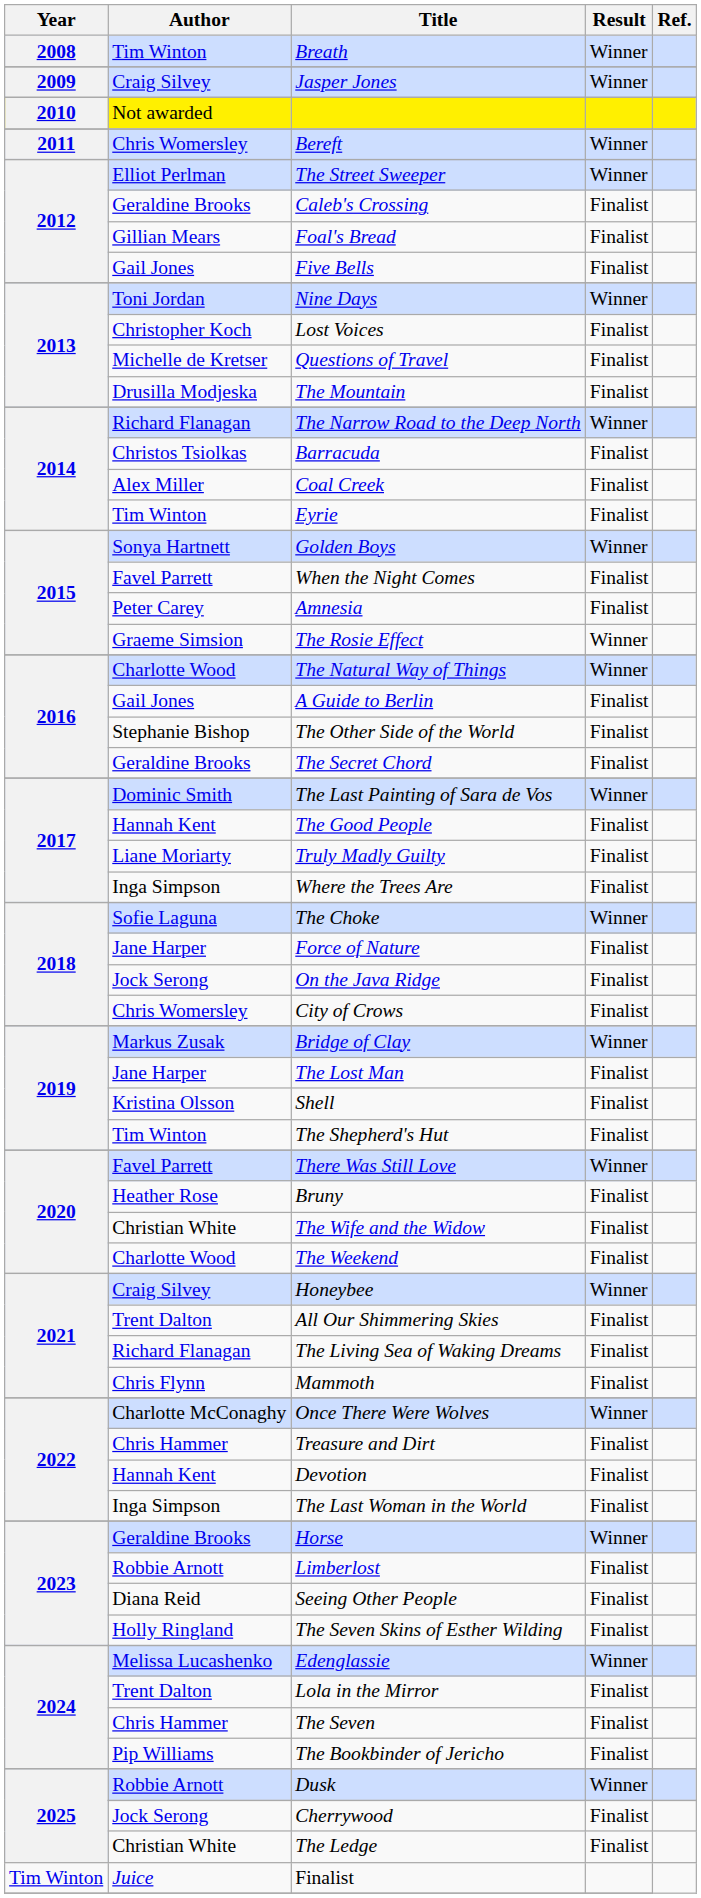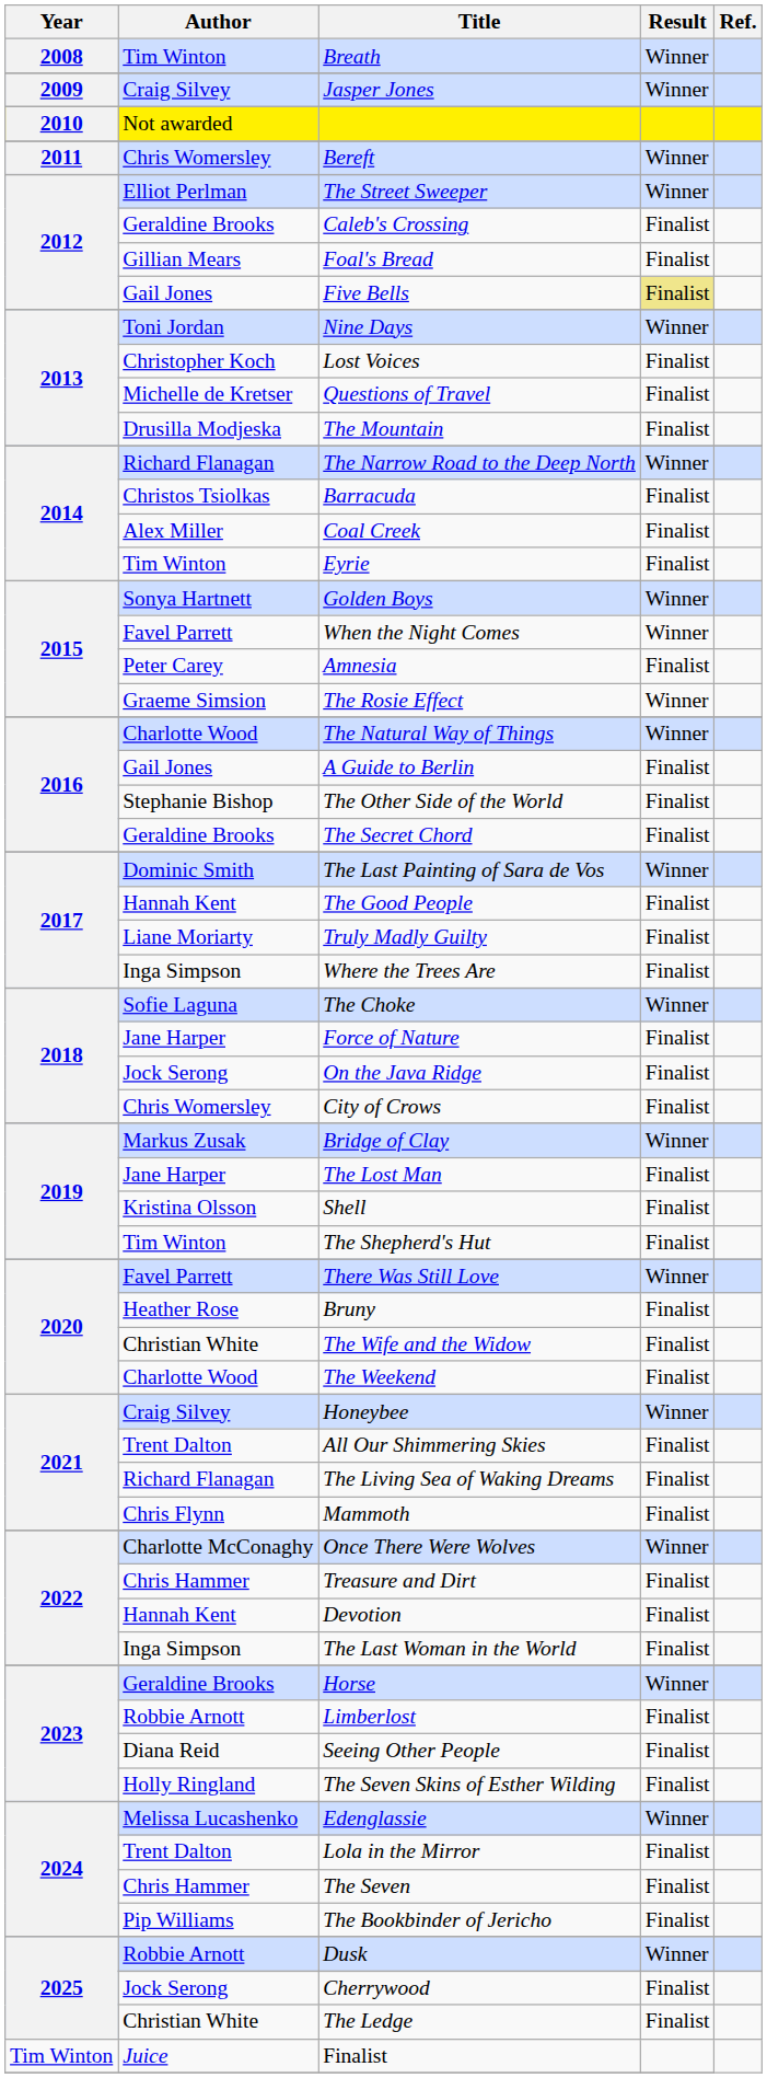 <table class="wikitable">
 <tr>
 <th>Year</th>
 <th>Author</th>
 <th>Title</th>
 <th>Result</th>
 <th>Ref.</th>
 </tr>
 <tr style="background:#cddeff">
 <th><a href='#'>2008</a></th>
 <td><a href='#'>Tim Winton</a></td>
 <td><em><a href='#'>Breath</a></em></td>
 <td>Winner</td>
 <td></td>
 </tr>
 <tr>
 </tr>
 <tr style="background:#cddeff">
 <th><a href='#'>2009</a></th>
 <td><a href='#'>Craig Silvey</a></td>
 <td><em><a href='#'>Jasper Jones</a></em></td>
 <td>Winner</td>
 <td></td>
 </tr>
 <tr>
 </tr>
 <tr style="background:#fff000">
 <th><a href='#'>2010</a></th>
 <td>Not awarded</td>
 <td></td>
 <td></td>
 <td></td>
 </tr>
 <tr>
 </tr>
 <tr style="background:#cddeff">
 <th><a href='#'>2011</a></th>
 <td><a href='#'>Chris Womersley</a></td>
 <td><em><a href='#'>Bereft</a></em></td>
 <td>Winner</td>
 <td></td>
 </tr>
 <tr>
 </tr>
 <tr style="background:#cddeff">
 <th rowspan="4"><a href='#'>2012</a></th>
 <td><a href='#'>Elliot Perlman</a></td>
 <td><em><a href='#'>The Street Sweeper</a></em></td>
 <td>Winner</td>
 <td></td>
 </tr>
 <tr>
 <td><a href='#'>Geraldine Brooks</a></td>
 <td><em><a href='#'>Caleb's Crossing</a></em></td>
 <td>Finalist</td>
 <td></td>
 </tr>
 <tr>
 <td><a href='#'>Gillian Mears</a></td>
 <td><em><a href='#'>Foal's Bread</a></em></td>
 <td>Finalist</td>
 <td></td>
 </tr>
 <tr>
 <td><a href='#'>Gail Jones</a></td>
 <td><em><a href='#'>Five Bells</a></em></td>
-<td>Finalist</td>
+<td style="background: khaki;">Finalist</td>
 <td></td>
 </tr>
 <tr>
 </tr>
 <tr style="background:#cddeff">
 <th rowspan="4"><a href='#'>2013</a></th>
 <td><a href='#'>Toni Jordan</a></td>
 <td><em><a href='#'>Nine Days</a></em></td>
 <td>Winner</td>
 <td></td>
 </tr>
 <tr>
 <td><a href='#'>Christopher Koch</a></td>
 <td><em>Lost Voices</em></td>
 <td>Finalist</td>
 <td></td>
 </tr>
 <tr>
 <td><a href='#'>Michelle de Kretser</a></td>
 <td><em><a href='#'>Questions of Travel</a></em></td>
 <td>Finalist</td>
 <td></td>
 </tr>
 <tr>
 <td><a href='#'>Drusilla Modjeska</a></td>
 <td><em><a href='#'>The Mountain</a></em></td>
 <td>Finalist</td>
 <td></td>
 </tr>
 <tr>
 </tr>
 <tr style="background:#cddeff">
 <th rowspan="4"><a href='#'>2014</a></th>
 <td><a href='#'>Richard Flanagan</a></td>
 <td><em><a href='#'>The Narrow Road to the Deep North</a></em></td>
 <td>Winner</td>
 <td></td>
 </tr>
 <tr>
 <td><a href='#'>Christos Tsiolkas</a></td>
 <td><em><a href='#'>Barracuda</a></em></td>
 <td>Finalist</td>
 <td></td>
 </tr>
 <tr>
 <td><a href='#'>Alex Miller</a></td>
 <td><em><a href='#'>Coal Creek</a></em></td>
 <td>Finalist</td>
 <td></td>
 </tr>
 <tr>
 <td><a href='#'>Tim Winton</a></td>
 <td><em><a href='#'>Eyrie</a></em></td>
 <td>Finalist</td>
 <td></td>
 </tr>
 <tr>
 </tr>
 <tr style="background:#cddeff">
 <th rowspan="4"><a href='#'>2015</a></th>
 <td><a href='#'>Sonya Hartnett</a></td>
 <td><em><a href='#'>Golden Boys</a></em></td>
 <td>Winner</td>
 <td></td>
 </tr>
 <tr>
 <td><a href='#'>Favel Parrett</a></td>
 <td><em>When the Night Comes</em></td>
-<td>Finalist</td>
+<td>Winner</td>
 <td></td>
 </tr>
 <tr>
 <td><a href='#'>Peter Carey</a></td>
 <td><em><a href='#'>Amnesia</a></em></td>
 <td>Finalist</td>
 <td></td>
 </tr>
 <tr>
 <td><a href='#'>Graeme Simsion</a></td>
 <td><em><a href='#'>The Rosie Effect</a></em></td>
 <td>Winner</td>
 <td></td>
 </tr>
 <tr>
 </tr>
 <tr style="background:#cddeff">
 <th rowspan="4"><a href='#'>2016</a></th>
 <td><a href='#'>Charlotte Wood</a></td>
 <td><em><a href='#'>The Natural Way of Things</a></em></td>
 <td>Winner</td>
 <td></td>
 </tr>
 <tr>
 <td><a href='#'>Gail Jones</a></td>
 <td><em><a href='#'>A Guide to Berlin</a></em></td>
 <td>Finalist</td>
 <td></td>
 </tr>
 <tr>
 <td>Stephanie Bishop</td>
 <td><em>The Other Side of the World</em></td>
 <td>Finalist</td>
 <td></td>
 </tr>
 <tr>
 <td><a href='#'>Geraldine Brooks</a></td>
 <td><em><a href='#'>The Secret Chord</a></em></td>
 <td>Finalist</td>
 <td></td>
 </tr>
 <tr>
 </tr>
 <tr style="background:#cddeff">
 <th rowspan="4"><a href='#'>2017</a></th>
 <td><a href='#'>Dominic Smith</a></td>
 <td><em>The Last Painting of Sara de Vos</em></td>
 <td>Winner</td>
 <td></td>
 </tr>
 <tr>
 <td><a href='#'>Hannah Kent</a></td>
 <td><em><a href='#'>The Good People</a></em></td>
 <td>Finalist</td>
 <td></td>
 </tr>
 <tr>
 <td><a href='#'>Liane Moriarty</a></td>
 <td><em><a href='#'>Truly Madly Guilty</a></em></td>
 <td>Finalist</td>
 <td></td>
 </tr>
 <tr>
 <td>Inga Simpson</td>
 <td><em>Where the Trees Are</em></td>
 <td>Finalist</td>
 <td></td>
 </tr>
 <tr>
 </tr>
 <tr style="background:#cddeff">
 <th rowspan="4"><a href='#'>2018</a></th>
 <td><a href='#'>Sofie Laguna</a></td>
 <td><em>The Choke</em></td>
 <td>Winner</td>
 <td></td>
 </tr>
 <tr>
 <td><a href='#'>Jane Harper</a></td>
 <td><em><a href='#'>Force of Nature</a></em></td>
 <td>Finalist</td>
 <td></td>
 </tr>
 <tr>
 <td><a href='#'>Jock Serong</a></td>
 <td><em><a href='#'>On the Java Ridge</a></em></td>
 <td>Finalist</td>
 <td></td>
 </tr>
 <tr>
 <td><a href='#'>Chris Womersley</a></td>
 <td><em>City of Crows</em></td>
 <td>Finalist</td>
 <td></td>
 </tr>
 <tr>
 </tr>
 <tr style="background:#cddeff">
 <th rowspan="4"><a href='#'>2019</a></th>
 <td><a href='#'>Markus Zusak</a></td>
 <td><em><a href='#'>Bridge of Clay</a></em></td>
 <td>Winner</td>
 <td></td>
 </tr>
 <tr>
 <td><a href='#'>Jane Harper</a></td>
 <td><em><a href='#'>The Lost Man</a></em></td>
 <td>Finalist</td>
 <td></td>
 </tr>
 <tr>
 <td><a href='#'>Kristina Olsson</a></td>
 <td><em>Shell</em></td>
 <td>Finalist</td>
 <td></td>
 </tr>
 <tr>
 <td><a href='#'>Tim Winton</a></td>
 <td><em>The Shepherd's Hut</em></td>
 <td>Finalist</td>
 <td></td>
 </tr>
 <tr>
 </tr>
 <tr style="background:#cddeff">
 <th rowspan="4"><a href='#'>2020</a></th>
 <td><a href='#'>Favel Parrett</a></td>
 <td><em><a href='#'>There Was Still Love</a></em></td>
 <td>Winner</td>
 <td></td>
 </tr>
 <tr>
 <td><a href='#'>Heather Rose</a></td>
 <td><em>Bruny</em></td>
 <td>Finalist</td>
 <td></td>
 </tr>
 <tr>
 <td>Christian White</td>
 <td><em><a href='#'>The Wife and the Widow</a></em></td>
 <td>Finalist</td>
 <td></td>
 </tr>
 <tr>
 <td><a href='#'>Charlotte Wood</a></td>
 <td><em><a href='#'>The Weekend</a></em></td>
 <td>Finalist</td>
 <td></td>
 </tr>
 <tr>
 </tr>
 <tr style="background:#cddeff">
 <th rowspan="4"><a href='#'>2021</a></th>
 <td><a href='#'>Craig Silvey</a></td>
 <td><em>Honeybee</em></td>
 <td>Winner</td>
 <td></td>
 </tr>
 <tr>
 <td><a href='#'>Trent Dalton</a></td>
 <td><em>All Our Shimmering Skies</em></td>
 <td>Finalist</td>
 <td></td>
 </tr>
 <tr>
 <td><a href='#'>Richard Flanagan</a></td>
 <td><em>The Living Sea of Waking Dreams</em></td>
 <td>Finalist</td>
 <td></td>
 </tr>
 <tr>
 <td><a href='#'>Chris Flynn</a></td>
 <td><em>Mammoth</em></td>
 <td>Finalist</td>
 <td></td>
 </tr>
 <tr>
 </tr>
 <tr style="background:#cddeff">
 <th rowspan="4"><a href='#'>2022</a></th>
 <td>Charlotte McConaghy</td>
 <td><em>Once There Were Wolves</em></td>
 <td>Winner</td>
 <td></td>
 </tr>
 <tr>
 <td><a href='#'>Chris Hammer</a></td>
 <td><em>Treasure and Dirt</em></td>
 <td>Finalist</td>
 <td></td>
 </tr>
 <tr>
 <td><a href='#'>Hannah Kent</a></td>
 <td><em>Devotion</em></td>
 <td>Finalist</td>
 <td></td>
 </tr>
 <tr>
 <td>Inga Simpson</td>
 <td><em>The Last Woman in the World</em></td>
 <td>Finalist</td>
 <td></td>
 </tr>
 <tr>
 </tr>
 <tr style="background:#cddeff">
 <th rowspan="4"><a href='#'>2023</a></th>
 <td><a href='#'>Geraldine Brooks</a></td>
 <td><em><a href='#'>Horse</a></em></td>
 <td>Winner</td>
 <td></td>
 </tr>
 <tr>
 <td><a href='#'>Robbie Arnott</a></td>
 <td><em><a href='#'>Limberlost</a></em></td>
 <td>Finalist</td>
 <td></td>
 </tr>
 <tr>
 <td>Diana Reid</td>
 <td><em>Seeing Other People</em></td>
 <td>Finalist</td>
 <td></td>
 </tr>
 <tr>
 <td><a href='#'>Holly Ringland</a></td>
 <td><em>The Seven Skins of Esther Wilding</em></td>
 <td>Finalist</td>
 <td></td>
 </tr>
 <tr>
 </tr>
 <tr style="background:#cddeff">
 <th rowspan="4"><a href='#'>2024</a></th>
 <td><a href='#'>Melissa Lucashenko</a></td>
 <td><em><a href='#'>Edenglassie</a></em></td>
 <td>Winner</td>
 <td></td>
 </tr>
 <tr>
 <td><a href='#'>Trent Dalton</a></td>
 <td><em>Lola in the Mirror</em></td>
 <td>Finalist</td>
 <td></td>
 </tr>
 <tr>
 <td><a href='#'>Chris Hammer</a></td>
 <td><em>The Seven</em></td>
 <td>Finalist</td>
 <td></td>
 </tr>
 <tr>
 <td><a href='#'>Pip Williams</a></td>
 <td><em>The Bookbinder of Jericho</em></td>
 <td>Finalist</td>
 <td></td>
 </tr>
 <tr>
 </tr>
 <tr style="background:#cddeff">
 <th rowspan="4"><a href='#'>2025</a></th>
 <td><a href='#'>Robbie Arnott</a></td>
 <td><em>Dusk</em></td>
 <td>Winner</td>
 <td></td>
 </tr>
 <tr>
 </tr>
 <tr>
 <td><a href='#'>Jock Serong</a></td>
 <td><em>Cherrywood</em></td>
 <td>Finalist</td>
 <td></td>
 </tr>
 <tr>
 <td>Christian White</td>
 <td><em>The Ledge</em></td>
 <td>Finalist</td>
 <td></td>
 </tr>
 <tr>
 <td><a href='#'>Tim Winton</a></td>
 <td><em><a href='#'>Juice</a></em></td>
 <td>Finalist</td>
 <td></td>
 </tr>
 <tr>
 </tr>
 </table>
